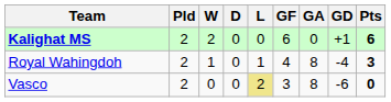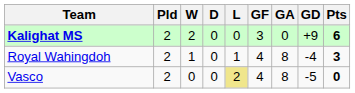 <table class="wikitable" style="text-align: center;">
 <tr>
 <th width="175">Team</th>
 <th width="20">Pld</th>
 <th width="20">W</th>
 <th width="20">D</th>
 <th width="20">L</th>
 <th width="20">GF</th>
 <th width="20">GA</th>
 <th width="20">GD</th>
 <th width="20">Pts</th>
 </tr>
 <tr bgcolor=#ccffcc>
 <td align=left><strong><a href='#'>Kalighat MS</a></strong></td>
 <td>2</td>
 <td>2</td>
 <td>0</td>
 <td>0</td>
-<td>6</td>
+<td>3</td>
 <td>0</td>
-<td>+1</td>
+<td>+9</td>
 <td><strong>6</strong></td>
 </tr>
 <tr>
 <td align=left><a href='#'>Royal Wahingdoh</a></td>
 <td>2</td>
 <td>1</td>
 <td>0</td>
 <td>1</td>
 <td>4</td>
 <td>8</td>
 <td>-4</td>
 <td><strong>3</strong></td>
 </tr>
 <tr>
 <td align=left><a href='#'>Vasco</a></td>
 <td>2</td>
 <td>0</td>
 <td>0</td>
 <td style="background: khaki;">2</td>
-<td>3</td>
+<td>4</td>
 <td>8</td>
-<td>-6</td>
+<td>-5</td>
 <td><strong>0</strong></td>
 </tr>
 </table>
